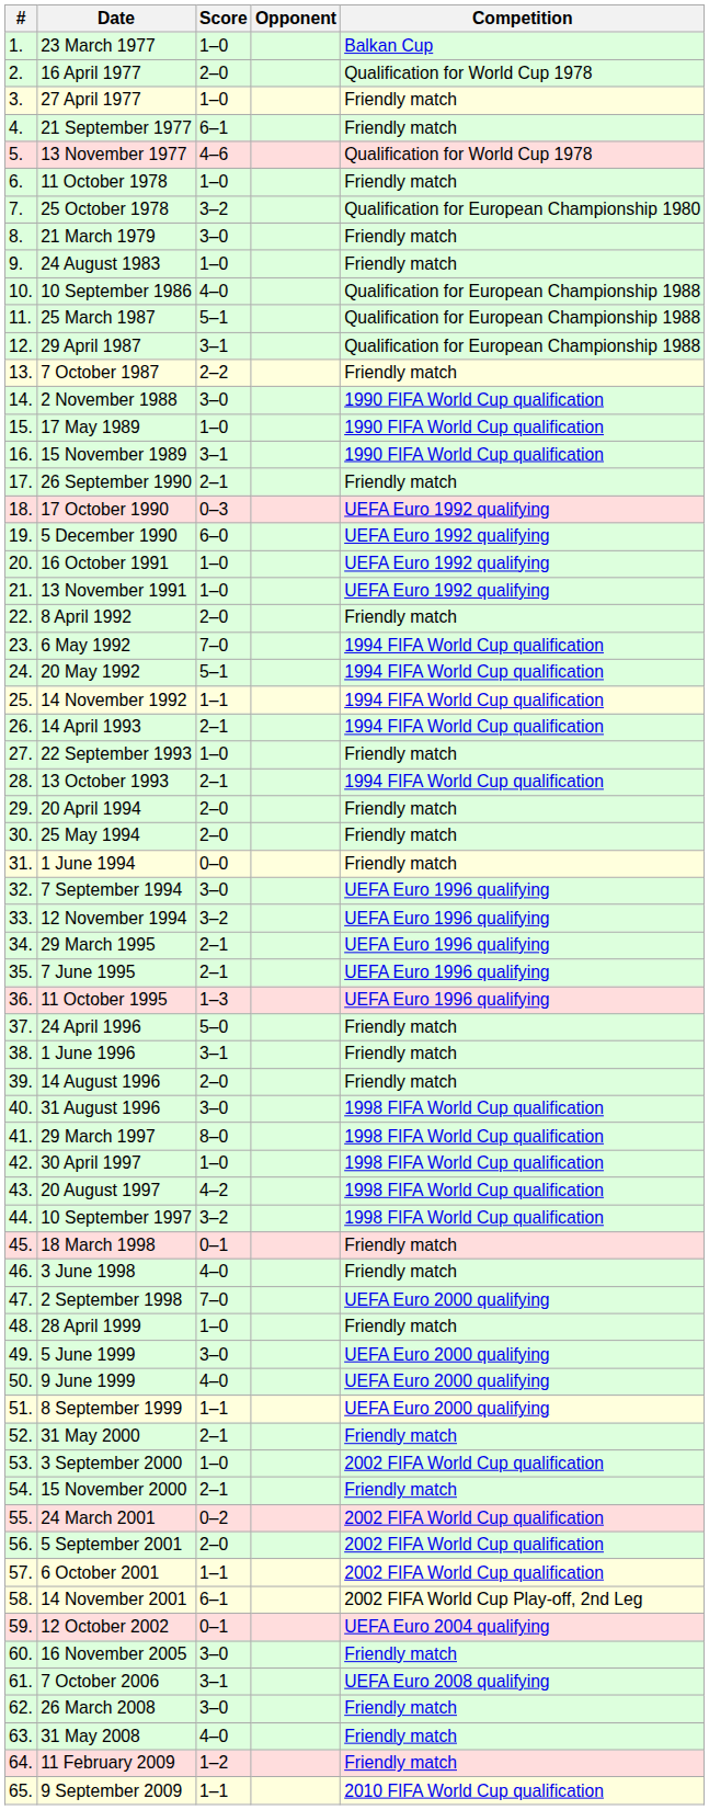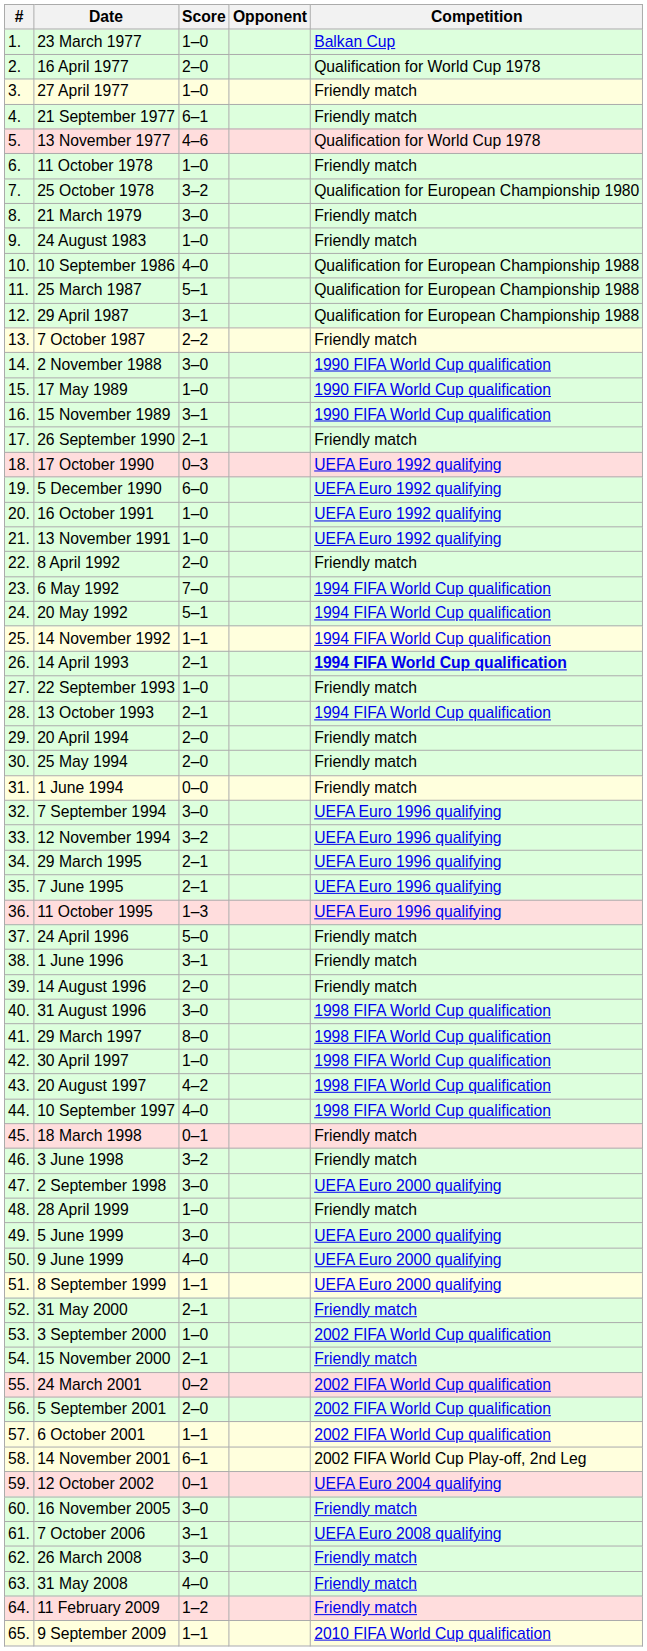 <table class="wikitable collapsible collapsed">
 <tr>
 <th>#</th>
 <th>Date</th>
 <th>Score</th>
 <th>Opponent</th>
 <th>Competition</th>
 </tr>
 <tr style="background: #ddffdd">
 <td>1.</td>
 <td>23 March 1977</td>
 <td>1–0</td>
 <td></td>
 <td><a href='#'>Balkan Cup</a></td>
 </tr>
 <tr style="background: #ddffdd">
 <td>2.</td>
 <td>16 April 1977</td>
 <td>2–0</td>
 <td></td>
 <td>Qualification for World Cup 1978</td>
 </tr>
 <tr style="background: #ffffdd">
 <td>3.</td>
 <td>27 April 1977</td>
 <td>1–0</td>
 <td></td>
 <td>Friendly match</td>
 </tr>
 <tr style="background: #ddffdd">
 <td>4.</td>
 <td>21 September 1977</td>
 <td>6–1</td>
 <td></td>
 <td>Friendly match</td>
 </tr>
 <tr style="background: #ffdddd">
 <td>5.</td>
 <td>13 November 1977</td>
 <td>4–6</td>
 <td></td>
 <td>Qualification for World Cup 1978</td>
 </tr>
 <tr style="background: #ddffdd">
 <td>6.</td>
 <td>11 October 1978</td>
 <td>1–0</td>
 <td></td>
 <td>Friendly match</td>
 </tr>
 <tr style="background: #ddffdd">
 <td>7.</td>
 <td>25 October 1978</td>
 <td>3–2</td>
 <td></td>
 <td>Qualification for European Championship 1980</td>
 </tr>
 <tr style="background: #ddffdd">
 <td>8.</td>
 <td>21 March 1979</td>
 <td>3–0</td>
 <td></td>
 <td>Friendly match</td>
 </tr>
 <tr style="background: #ddffdd">
 <td>9.</td>
 <td>24 August 1983</td>
 <td>1–0</td>
 <td></td>
 <td>Friendly match</td>
 </tr>
 <tr style="background: #ddffdd">
 <td>10.</td>
 <td>10 September 1986</td>
 <td>4–0</td>
 <td></td>
 <td>Qualification for European Championship 1988</td>
 </tr>
 <tr style="background: #ddffdd">
 <td>11.</td>
 <td>25 March 1987</td>
 <td>5–1</td>
 <td></td>
 <td>Qualification for European Championship 1988</td>
 </tr>
 <tr style="background: #ddffdd">
 <td>12.</td>
 <td>29 April 1987</td>
 <td>3–1</td>
 <td></td>
 <td>Qualification for European Championship 1988</td>
 </tr>
 <tr style="background: #ffffdd">
 <td>13.</td>
 <td>7 October 1987</td>
 <td>2–2</td>
 <td></td>
 <td>Friendly match</td>
 </tr>
 <tr style="background: #ddffdd">
 <td>14.</td>
 <td>2 November 1988</td>
 <td>3–0</td>
 <td></td>
 <td><a href='#'>1990 FIFA World Cup qualification</a></td>
 </tr>
 <tr style="background: #ddffdd">
 <td>15.</td>
 <td>17 May 1989</td>
 <td>1–0</td>
 <td></td>
 <td><a href='#'>1990 FIFA World Cup qualification</a></td>
 </tr>
 <tr style="background: #ddffdd">
 <td>16.</td>
 <td>15 November 1989</td>
 <td>3–1</td>
 <td></td>
 <td><a href='#'>1990 FIFA World Cup qualification</a></td>
 </tr>
 <tr style="background: #ddffdd">
 <td>17.</td>
 <td>26 September 1990</td>
 <td>2–1</td>
 <td></td>
 <td>Friendly match</td>
 </tr>
 <tr style="background: #ffdddd">
 <td>18.</td>
 <td>17 October 1990</td>
 <td>0–3</td>
 <td></td>
 <td><a href='#'>UEFA Euro 1992 qualifying</a></td>
 </tr>
 <tr style="background: #ddffdd">
 <td>19.</td>
 <td>5 December 1990</td>
 <td>6–0</td>
 <td></td>
 <td><a href='#'>UEFA Euro 1992 qualifying</a></td>
 </tr>
 <tr style="background: #ddffdd">
 <td>20.</td>
 <td>16 October 1991</td>
 <td>1–0</td>
 <td></td>
 <td><a href='#'>UEFA Euro 1992 qualifying</a></td>
 </tr>
 <tr style="background: #ddffdd">
 <td>21.</td>
 <td>13 November 1991</td>
 <td>1–0</td>
 <td></td>
 <td><a href='#'>UEFA Euro 1992 qualifying</a></td>
 </tr>
 <tr style="background: #ddffdd">
 <td>22.</td>
 <td>8 April 1992</td>
 <td>2–0</td>
 <td></td>
 <td>Friendly match</td>
 </tr>
 <tr style="background: #ddffdd">
 <td>23.</td>
 <td>6 May 1992</td>
 <td>7–0</td>
 <td></td>
 <td><a href='#'>1994 FIFA World Cup qualification</a></td>
 </tr>
 <tr style="background: #ddffdd">
 <td>24.</td>
 <td>20 May 1992</td>
 <td>5–1</td>
 <td></td>
 <td><a href='#'>1994 FIFA World Cup qualification</a></td>
 </tr>
 <tr style="background: #ffffdd">
 <td>25.</td>
 <td>14 November 1992</td>
 <td>1–1</td>
 <td></td>
 <td><a href='#'>1994 FIFA World Cup qualification</a></td>
 </tr>
 <tr style="background: #ddffdd">
 <td>26.</td>
 <td>14 April 1993</td>
 <td>2–1</td>
 <td></td>
-<td><a href='#'>1994 FIFA World Cup qualification</a></td>
+<td><strong><a href='#'>1994 FIFA World Cup qualification</a></strong></td>
 </tr>
 <tr style="background: #ddffdd">
 <td>27.</td>
 <td>22 September 1993</td>
 <td>1–0</td>
 <td></td>
 <td>Friendly match</td>
 </tr>
 <tr style="background: #ddffdd">
 <td>28.</td>
 <td>13 October 1993</td>
 <td>2–1</td>
 <td></td>
 <td><a href='#'>1994 FIFA World Cup qualification</a></td>
 </tr>
 <tr style="background: #ddffdd">
 <td>29.</td>
 <td>20 April 1994</td>
 <td>2–0</td>
 <td></td>
 <td>Friendly match</td>
 </tr>
 <tr style="background: #ddffdd">
 <td>30.</td>
 <td>25 May 1994</td>
 <td>2–0</td>
 <td></td>
 <td>Friendly match</td>
 </tr>
 <tr style="background: #ffffdd">
 <td>31.</td>
 <td>1 June 1994</td>
 <td>0–0</td>
 <td></td>
 <td>Friendly match</td>
 </tr>
 <tr style="background: #ddffdd">
 <td>32.</td>
 <td>7 September 1994</td>
 <td>3–0</td>
 <td></td>
 <td><a href='#'>UEFA Euro 1996 qualifying</a></td>
 </tr>
 <tr style="background: #ddffdd">
 <td>33.</td>
 <td>12 November 1994</td>
 <td>3–2</td>
 <td></td>
 <td><a href='#'>UEFA Euro 1996 qualifying</a></td>
 </tr>
 <tr style="background: #ddffdd">
 <td>34.</td>
 <td>29 March 1995</td>
 <td>2–1</td>
 <td></td>
 <td><a href='#'>UEFA Euro 1996 qualifying</a></td>
 </tr>
 <tr style="background: #ddffdd">
 <td>35.</td>
 <td>7 June 1995</td>
 <td>2–1</td>
 <td></td>
 <td><a href='#'>UEFA Euro 1996 qualifying</a></td>
 </tr>
 <tr style="background: #ffdddd">
 <td>36.</td>
 <td>11 October 1995</td>
 <td>1–3</td>
 <td></td>
 <td><a href='#'>UEFA Euro 1996 qualifying</a></td>
 </tr>
 <tr style="background: #ddffdd">
 <td>37.</td>
 <td>24 April 1996</td>
 <td>5–0</td>
 <td></td>
 <td>Friendly match</td>
 </tr>
 <tr style="background: #ddffdd">
 <td>38.</td>
 <td>1 June 1996</td>
 <td>3–1</td>
 <td></td>
 <td>Friendly match</td>
 </tr>
 <tr style="background: #ddffdd">
 <td>39.</td>
 <td>14 August 1996</td>
 <td>2–0</td>
 <td></td>
 <td>Friendly match</td>
 </tr>
 <tr style="background: #ddffdd">
 <td>40.</td>
 <td>31 August 1996</td>
 <td>3–0</td>
 <td></td>
 <td><a href='#'>1998 FIFA World Cup qualification</a></td>
 </tr>
 <tr style="background: #ddffdd">
 <td>41.</td>
 <td>29 March 1997</td>
 <td>8–0</td>
 <td></td>
 <td><a href='#'>1998 FIFA World Cup qualification</a></td>
 </tr>
 <tr style="background: #ddffdd">
 <td>42.</td>
 <td>30 April 1997</td>
 <td>1–0</td>
 <td></td>
 <td><a href='#'>1998 FIFA World Cup qualification</a></td>
 </tr>
 <tr style="background: #ddffdd">
 <td>43.</td>
 <td>20 August 1997</td>
 <td>4–2</td>
 <td></td>
 <td><a href='#'>1998 FIFA World Cup qualification</a></td>
 </tr>
 <tr style="background: #ddffdd">
 <td>44.</td>
 <td>10 September 1997</td>
-<td>3–2</td>
+<td>4–0</td>
 <td></td>
 <td><a href='#'>1998 FIFA World Cup qualification</a></td>
 </tr>
 <tr style="background: #ffdddd">
 <td>45.</td>
 <td>18 March 1998</td>
 <td>0–1</td>
 <td></td>
 <td>Friendly match</td>
 </tr>
 <tr style="background: #ddffdd">
 <td>46.</td>
 <td>3 June 1998</td>
-<td>4–0</td>
+<td>3–2</td>
 <td></td>
 <td>Friendly match</td>
 </tr>
 <tr style="background: #ddffdd">
 <td>47.</td>
 <td>2 September 1998</td>
-<td>7–0</td>
+<td>3–0</td>
 <td></td>
 <td><a href='#'>UEFA Euro 2000 qualifying</a></td>
 </tr>
 <tr style="background: #ddffdd">
 <td>48.</td>
 <td>28 April 1999</td>
 <td>1–0</td>
 <td></td>
 <td>Friendly match</td>
 </tr>
 <tr style="background: #ddffdd">
 <td>49.</td>
 <td>5 June 1999</td>
 <td>3–0</td>
 <td></td>
 <td><a href='#'>UEFA Euro 2000 qualifying</a></td>
 </tr>
 <tr style="background: #ddffdd">
 <td>50.</td>
 <td>9 June 1999</td>
 <td>4–0</td>
 <td></td>
 <td><a href='#'>UEFA Euro 2000 qualifying</a></td>
 </tr>
 <tr style="background: #ffffdd">
 <td>51.</td>
 <td>8 September 1999</td>
 <td>1–1</td>
 <td></td>
 <td><a href='#'>UEFA Euro 2000 qualifying</a></td>
 </tr>
 <tr style="background: #ddffdd">
 <td>52.</td>
 <td>31 May 2000</td>
 <td>2–1</td>
 <td></td>
 <td><a href='#'>Friendly match</a></td>
 </tr>
 <tr style="background: #ddffdd">
 <td>53.</td>
 <td>3 September 2000</td>
 <td>1–0</td>
 <td></td>
 <td><a href='#'>2002 FIFA World Cup qualification</a></td>
 </tr>
 <tr style="background: #ddffdd">
 <td>54.</td>
 <td>15 November 2000</td>
 <td>2–1</td>
 <td></td>
 <td><a href='#'>Friendly match</a></td>
 </tr>
 <tr style="background: #ffdddd">
 <td>55.</td>
 <td>24 March 2001</td>
 <td>0–2</td>
 <td></td>
 <td><a href='#'>2002 FIFA World Cup qualification</a></td>
 </tr>
 <tr style="background: #ddffdd">
 <td>56.</td>
 <td>5 September 2001</td>
 <td>2–0</td>
 <td></td>
 <td><a href='#'>2002 FIFA World Cup qualification</a></td>
 </tr>
 <tr style="background: #ffffdd">
 <td>57.</td>
 <td>6 October 2001</td>
 <td>1–1</td>
 <td></td>
 <td><a href='#'>2002 FIFA World Cup qualification</a></td>
 </tr>
 <tr style="background: #ffffdd">
 <td>58.</td>
 <td>14 November 2001</td>
 <td>6–1</td>
 <td></td>
 <td>2002 FIFA World Cup Play-off, 2nd Leg</td>
 </tr>
 <tr style="background: #ffdddd">
 <td>59.</td>
 <td>12 October 2002</td>
 <td>0–1</td>
 <td></td>
 <td><a href='#'>UEFA Euro 2004 qualifying</a></td>
 </tr>
 <tr style="background: #ddffdd">
 <td>60.</td>
 <td>16 November 2005</td>
 <td>3–0</td>
 <td></td>
 <td><a href='#'>Friendly match</a></td>
 </tr>
 <tr style="background: #ddffdd">
 <td>61.</td>
 <td>7 October 2006</td>
 <td>3–1</td>
 <td></td>
 <td><a href='#'>UEFA Euro 2008 qualifying</a></td>
 </tr>
 <tr style="background: #ddffdd">
 <td>62.</td>
 <td>26 March 2008</td>
 <td>3–0</td>
 <td></td>
 <td><a href='#'>Friendly match</a></td>
 </tr>
 <tr style="background: #ddffdd">
 <td>63.</td>
 <td>31 May 2008</td>
 <td>4–0</td>
 <td></td>
 <td><a href='#'>Friendly match</a></td>
 </tr>
 <tr style="background: #ffdddd">
 <td>64.</td>
 <td>11 February 2009</td>
 <td>1–2</td>
 <td></td>
 <td><a href='#'>Friendly match</a></td>
 </tr>
 <tr style="background: #ffffdd">
 <td>65.</td>
 <td>9 September 2009</td>
 <td>1–1</td>
 <td></td>
 <td><a href='#'>2010 FIFA World Cup qualification</a></td>
 </tr>
 </table>
